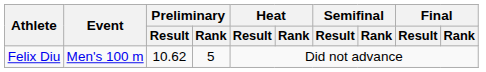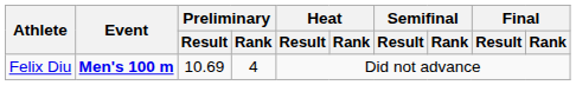 <table class="wikitable" style="font-size:90%">
 <tr>
 <th rowspan="2">Athlete</th>
 <th rowspan="2">Event</th>
 <th colspan="2">Preliminary</th>
 <th colspan="2">Heat</th>
 <th colspan="2">Semifinal</th>
 <th colspan="2">Final</th>
 </tr>
 <tr style="font-size:95%">
 <th>Result</th>
 <th>Rank</th>
 <th>Result</th>
 <th>Rank</th>
 <th>Result</th>
 <th>Rank</th>
 <th>Result</th>
 <th>Rank</th>
 </tr>
 <tr align=center>
 <td align=left><a href='#'>Felix Diu</a></td>
-<td align=left><a href='#'>Men's 100 m</a></td>
-<td>10.62</td>
-<td>5</td>
+<td align=left><strong><a href='#'>Men's 100 m</a></strong></td>
+<td>10.69</td>
+<td>4</td>
 <td colspan=6>Did not advance</td>
 </tr>
 </table>
